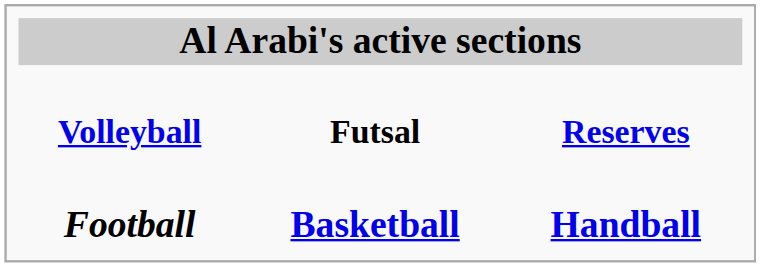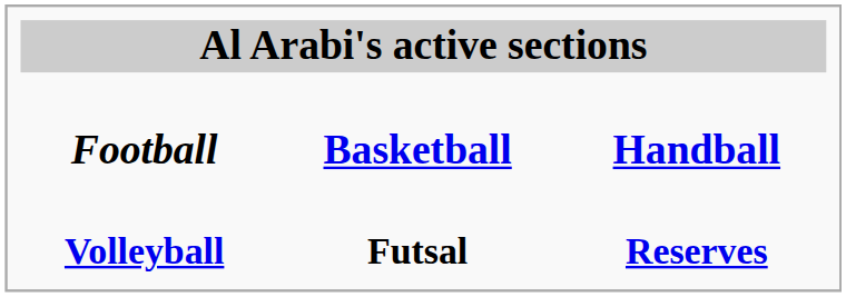 <table class="infobox" style="width: 20em; font-size: 95%em;">
 <tr bgcolor="#cccccc" style="text-align: center">
 <th colspan="3">Al Arabi's active sections</th>
+</tr>
+<tr style="text-align: center">
+<td><br><strong><em>Football</em></strong></td>
+<td><br><strong><a href='#'>Basketball</a></strong></td>
+<td><br><strong><a href='#'>Handball</a></strong></td>
 </tr>
 <tr style="font-size: 90%; text-align: center">
 <td><br><strong><a href='#'>Volleyball</a></strong></td>
 <td><br><strong>Futsal</strong></td>
 <td><br><strong><a href='#'>Reserves</a></strong></td>
 </tr>
-<tr style="text-align: center">
-<td><br><strong><em>Football</em></strong></td>
-<td><br><strong><a href='#'>Basketball</a></strong></td>
-<td><br><strong><a href='#'>Handball</a></strong></td>
-</tr>
 </table>
